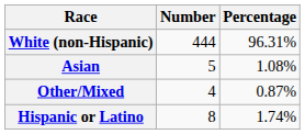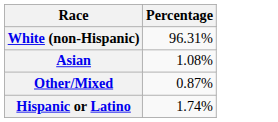 <table class="wikitable" style="text-align:right">
 <tr>
 <th scope="col">Race</th>
-<th scope="col">Number</th>
 <th scope="col">Percentage</th>
 </tr>
 <tr>
 <th scope="row"><a href='#'>White</a> (non-Hispanic)</th>
-<td>444</td>
 <td>96.31%</td>
 </tr>
 <tr>
 <th scope="row"><a href='#'>Asian</a></th>
-<td>5</td>
 <td>1.08%</td>
 </tr>
 <tr>
 <th scope="row"><a href='#'>Other/Mixed</a></th>
-<td>4</td>
 <td>0.87%</td>
 </tr>
 <tr>
 <th scope="row"><a href='#'>Hispanic</a> or <a href='#'>Latino</a></th>
-<td>8</td>
 <td>1.74%</td>
 </tr>
 </table>
